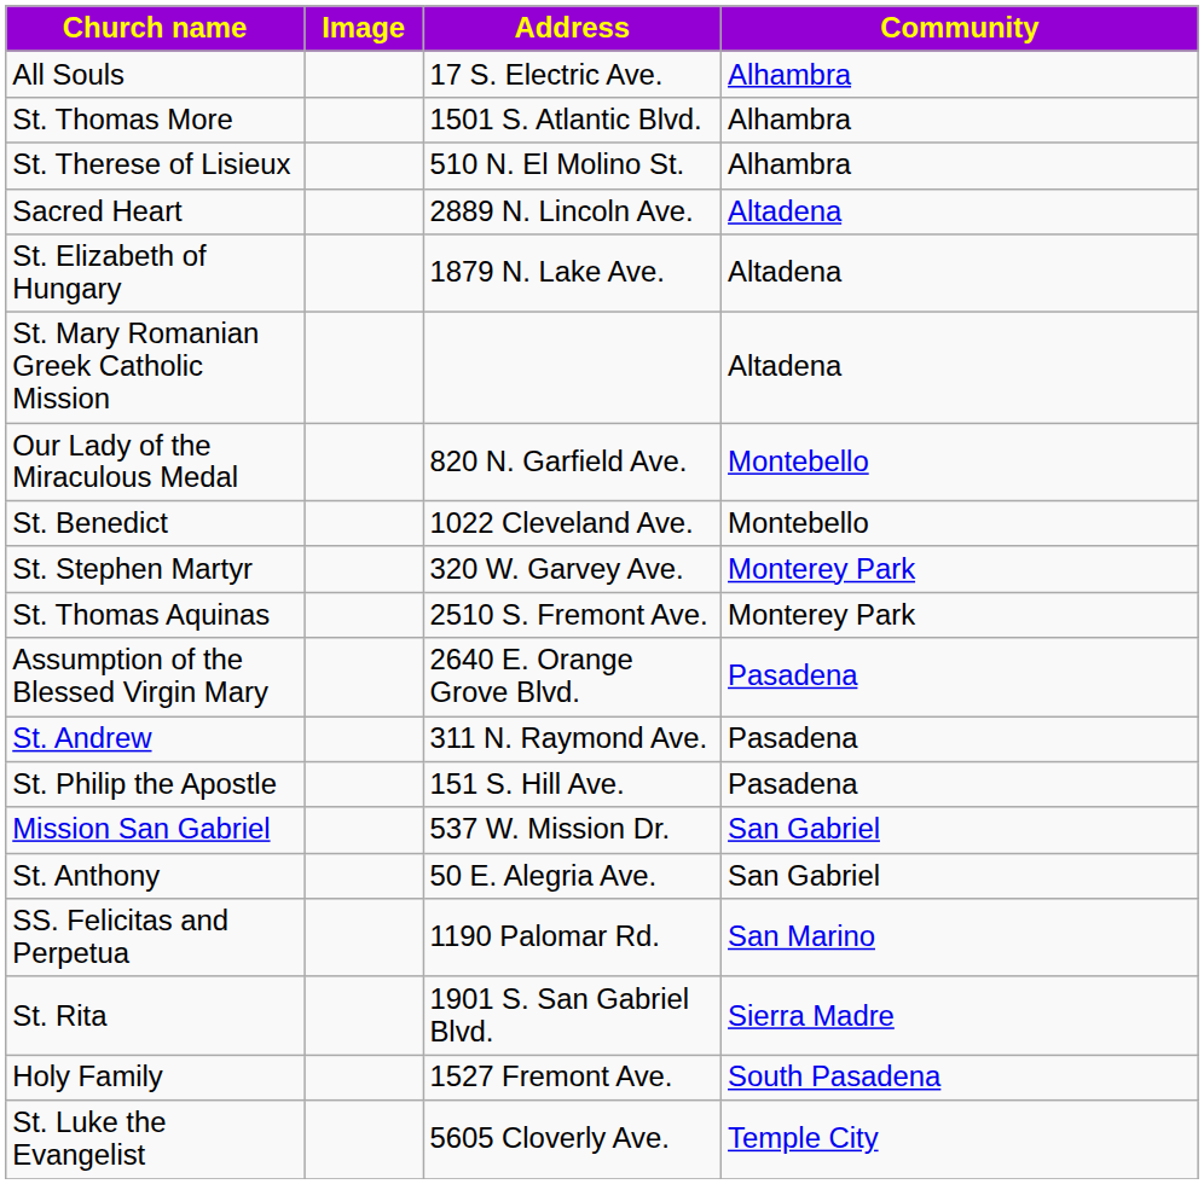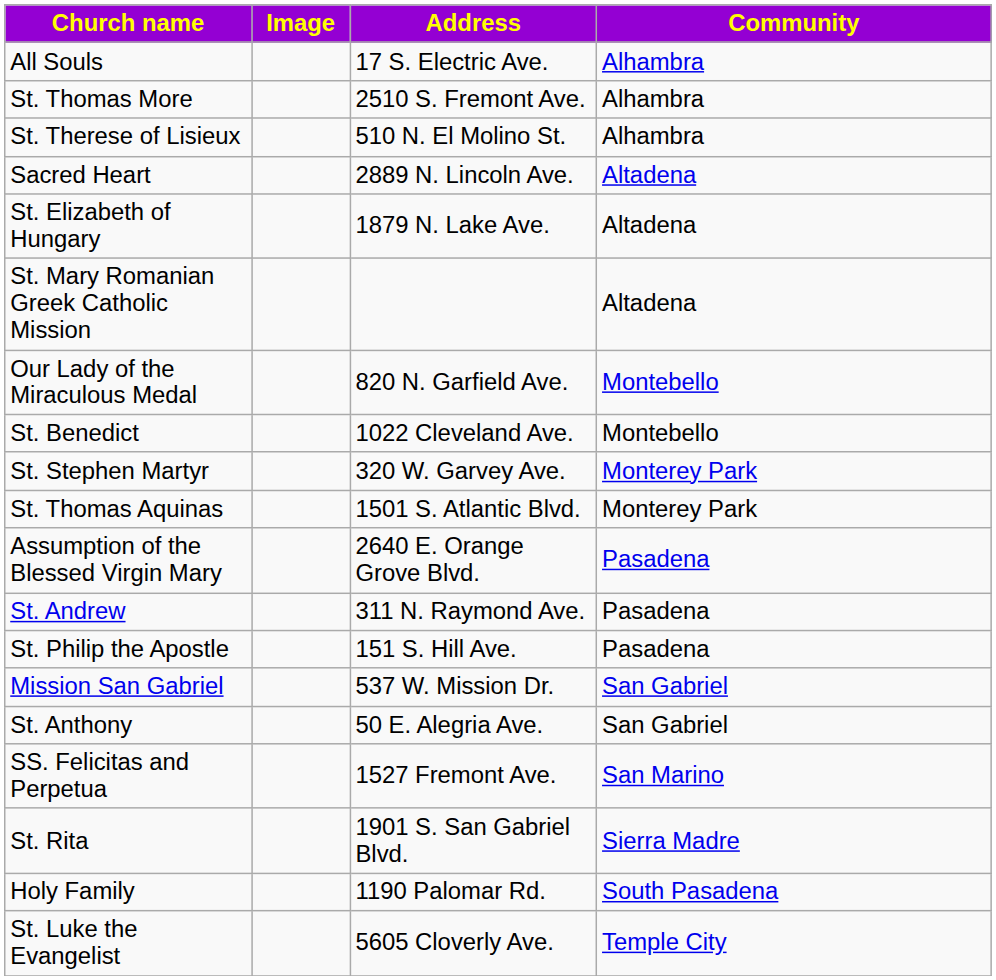 <table class="wikitable sortable" style="width:75%">
 <tr>
 <th style="background:darkviolet; color:yellow;" width="25%"><strong>Church name</strong></th>
 <th style="background:darkviolet; color:yellow;" width="10%"><strong>Image</strong></th>
 <th style="background:darkviolet; color:yellow;" width="25%"><strong>Address</strong></th>
 <th style="background:darkviolet; color:yellow;" width="15"><strong>Community</strong></th>
 </tr>
 <tr>
 <td>All Souls</td>
 <td></td>
 <td>17 S. Electric Ave. <small></small></td>
 <td><a href='#'>Alhambra</a></td>
 </tr>
 <tr>
 <td>St. Thomas More</td>
 <td></td>
-<td>1501 S. Atlantic Blvd. <small></small></td>
+<td>2510 S. Fremont Ave. <small></small></td>
 <td>Alhambra</td>
 </tr>
 <tr>
 <td>St. Therese of Lisieux</td>
 <td></td>
 <td>510 N. El Molino St. <small></small></td>
 <td>Alhambra</td>
 </tr>
 <tr>
 <td>Sacred Heart</td>
 <td></td>
 <td>2889 N. Lincoln Ave. <small></small></td>
 <td><a href='#'>Altadena</a></td>
 </tr>
 <tr>
 <td>St. Elizabeth of Hungary</td>
 <td></td>
 <td>1879 N. Lake Ave. <small></small></td>
 <td>Altadena</td>
 </tr>
 <tr>
 <td>St. Mary Romanian Greek Catholic Mission</td>
 <td></td>
 <td></td>
 <td>Altadena</td>
 </tr>
 <tr>
 <td>Our Lady of the Miraculous Medal</td>
 <td></td>
 <td>820 N. Garfield Ave. <small></small></td>
 <td><a href='#'>Montebello</a></td>
 </tr>
 <tr>
 <td>St. Benedict</td>
 <td></td>
 <td>1022 Cleveland Ave. <small></small></td>
 <td>Montebello</td>
 </tr>
 <tr>
 <td>St. Stephen Martyr</td>
 <td></td>
 <td>320 W. Garvey Ave. <small></small></td>
 <td><a href='#'>Monterey Park</a></td>
 </tr>
 <tr>
 <td>St. Thomas Aquinas</td>
 <td></td>
-<td>2510 S. Fremont Ave. <small></small></td>
+<td>1501 S. Atlantic Blvd. <small></small></td>
 <td>Monterey Park</td>
 </tr>
 <tr>
 <td>Assumption of the Blessed Virgin Mary</td>
 <td></td>
 <td>2640 E. Orange Grove Blvd. <small></small></td>
 <td><a href='#'>Pasadena</a></td>
 </tr>
 <tr>
 <td><a href='#'>St. Andrew</a></td>
 <td></td>
 <td>311 N. Raymond Ave. <small></small></td>
 <td>Pasadena</td>
 </tr>
 <tr>
 <td>St. Philip the Apostle</td>
 <td></td>
 <td>151 S. Hill Ave. <small></small></td>
 <td>Pasadena</td>
 </tr>
 <tr>
 <td><a href='#'>Mission San Gabriel</a></td>
 <td></td>
 <td>537 W. Mission Dr. <small></small></td>
 <td><a href='#'>San Gabriel</a></td>
 </tr>
 <tr>
 <td>St. Anthony</td>
 <td></td>
 <td>50 E. Alegria Ave. <small></small></td>
 <td>San Gabriel</td>
 </tr>
 <tr>
 <td>SS. Felicitas and Perpetua</td>
 <td></td>
-<td>1190 Palomar Rd. <small></small></td>
+<td>1527 Fremont Ave. <small></small></td>
 <td><a href='#'>San Marino</a></td>
 </tr>
 <tr>
 <td>St. Rita</td>
 <td></td>
 <td>1901 S. San Gabriel Blvd. <small></small></td>
 <td><a href='#'>Sierra Madre</a></td>
 </tr>
 <tr>
 <td>Holy Family</td>
 <td></td>
-<td>1527 Fremont Ave. <small></small></td>
+<td>1190 Palomar Rd. <small></small></td>
 <td><a href='#'>South Pasadena</a></td>
 </tr>
 <tr>
 <td>St. Luke the Evangelist</td>
 <td></td>
 <td>5605 Cloverly Ave. <small></small></td>
 <td><a href='#'>Temple City</a></td>
 </tr>
 <tr ->
 </tr>
 </table>
